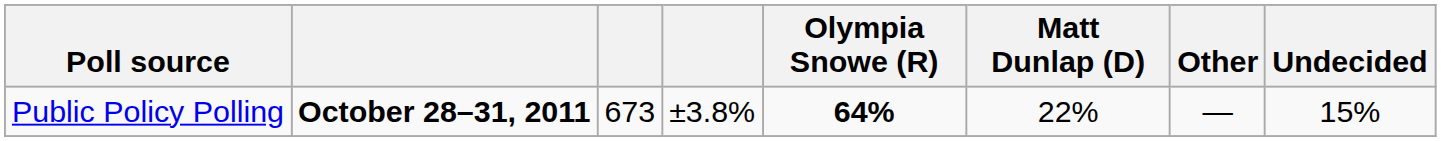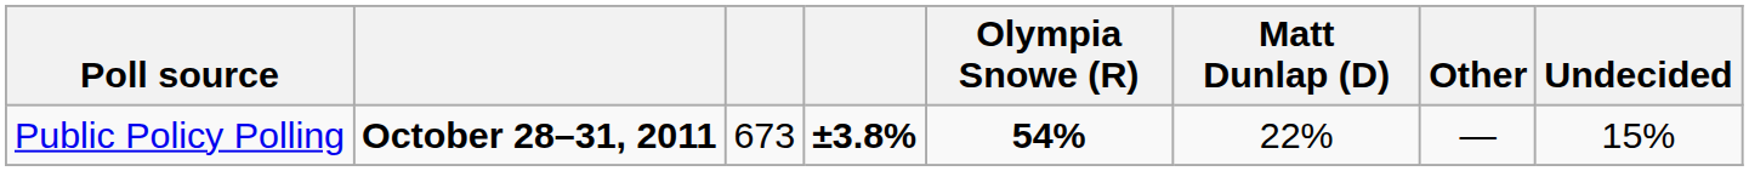 <table class="wikitable" style="text-align:center">
 <tr valign= bottom>
 <th>Poll source</th>
 <th></th>
 <th></th>
 <th></th>
 <th style="width:100px;">Olympia<br>Snowe (R)</th>
 <th style="width:100px;">Matt<br>Dunlap (D)</th>
 <th>Other</th>
 <th>Undecided</th>
 </tr>
 <tr>
 <td align=left><a href='#'>Public Policy Polling</a></td>
 <td><strong>October 28–31, 2011</strong></td>
 <td>673</td>
-<td>±3.8%</td>
-<td><strong>64%</strong></td>
+<td><strong>±3.8%</strong></td>
+<td><strong>54%</strong></td>
 <td>22%</td>
 <td>—</td>
 <td>15%</td>
 </tr>
 </table>
